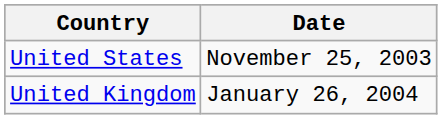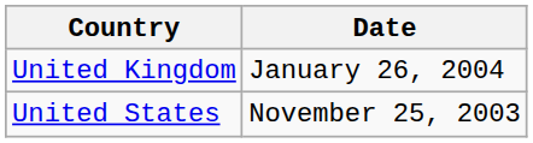 <table class="wikitable">
 <tr>
 <th>Country</th>
 <th>Date</th>
 </tr>
 <tr>
+<td><a href='#'>United Kingdom</a></td>
+<td>January 26, 2004</td>
+</tr>
+<tr>
 <td><a href='#'>United States</a></td>
 <td>November 25, 2003</td>
 </tr>
-<tr>
-<td><a href='#'>United Kingdom</a></td>
-<td>January 26, 2004</td>
-</tr>
 </table>
